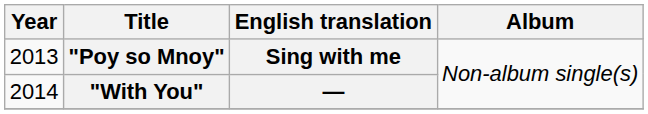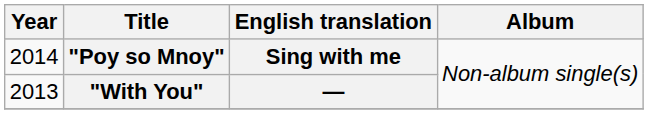 <table class="wikitable plainrowheaders" style=text-align:center;">
 <tr>
 <th scope="col" rowspan="1">Year</th>
 <th scope="col" rowspan="1">Title</th>
 <th scope="col" rowspan="1">English translation</th>
 <th scope="col" rowspan="1">Album</th>
 </tr>
 <tr>
-<td>2013</td>
+<td>2014</td>
 <th scope="row">"Poy so Mnoy"</th>
 <th scope="row">Sing with me</th>
 <td rowspan="2"><em>Non-album single(s)</em></td>
 </tr>
 <tr>
-<td>2014</td>
+<td>2013</td>
 <th scope="row">"With You"</th>
 <th scope="row">—</th>
 </tr>
 <tr>
 </tr>
 </table>
